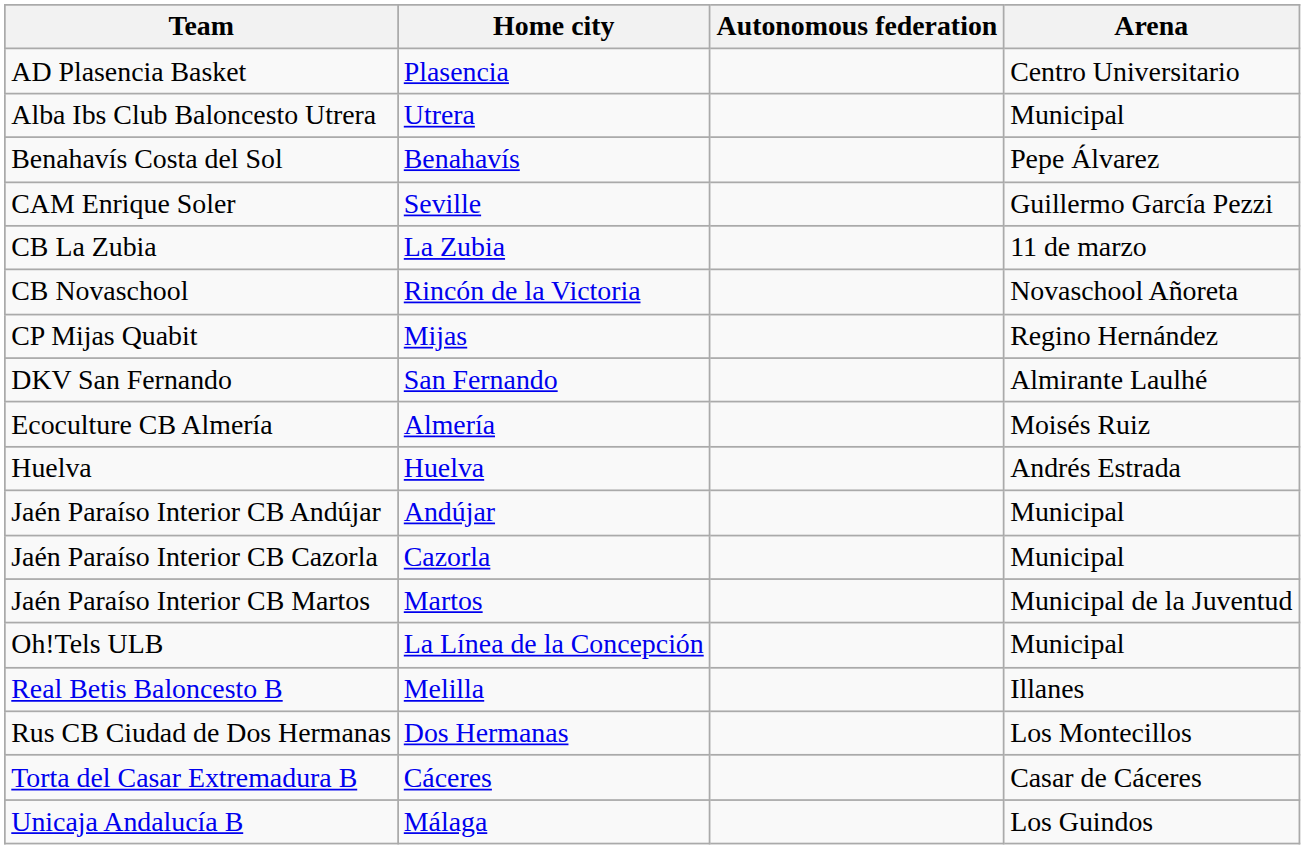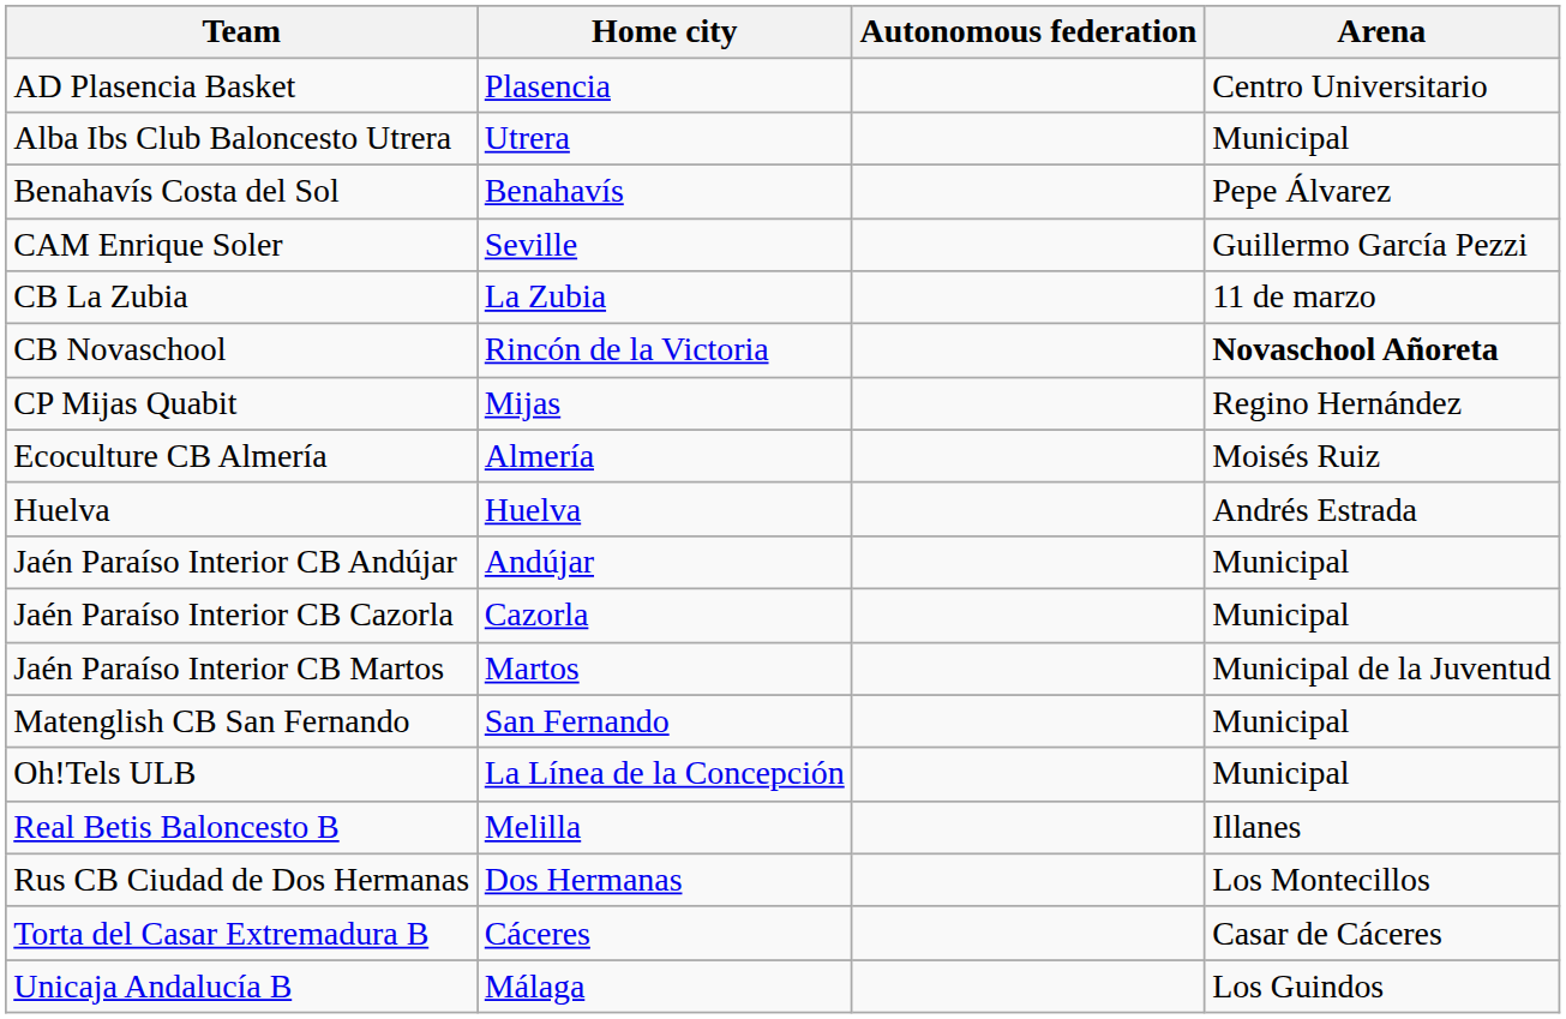 <table class="wikitable sortable">
 <tr>
 <th>Team</th>
 <th>Home city</th>
 <th>Autonomous federation</th>
 <th>Arena</th>
 </tr>
 <tr>
 <td>AD Plasencia Basket</td>
 <td><a href='#'>Plasencia</a></td>
 <td></td>
 <td>Centro Universitario</td>
 </tr>
 <tr>
 <td>Alba Ibs Club Baloncesto Utrera</td>
 <td><a href='#'>Utrera</a></td>
 <td></td>
 <td>Municipal</td>
 </tr>
 <tr>
 <td>Benahavís Costa del Sol</td>
 <td><a href='#'>Benahavís</a></td>
 <td></td>
 <td>Pepe Álvarez</td>
 </tr>
 <tr>
 <td>CAM Enrique Soler</td>
 <td><a href='#'>Seville</a></td>
 <td></td>
 <td>Guillermo García Pezzi</td>
 </tr>
 <tr>
 <td>CB La Zubia</td>
 <td><a href='#'>La Zubia</a></td>
 <td></td>
 <td>11 de marzo</td>
 </tr>
 <tr>
 <td>CB Novaschool</td>
 <td><a href='#'>Rincón de la Victoria</a></td>
 <td></td>
-<td>Novaschool Añoreta</td>
+<td><strong>Novaschool Añoreta</strong></td>
 </tr>
 <tr>
 <td>CP Mijas Quabit</td>
 <td><a href='#'>Mijas</a></td>
 <td></td>
 <td>Regino Hernández</td>
-</tr>
-<tr>
-<td>DKV San Fernando</td>
-<td><a href='#'>San Fernando</a></td>
-<td></td>
-<td>Almirante Laulhé</td>
 </tr>
 <tr>
 <td>Ecoculture CB Almería</td>
 <td><a href='#'>Almería</a></td>
 <td></td>
 <td>Moisés Ruiz</td>
 </tr>
 <tr>
 <td>Huelva</td>
 <td><a href='#'>Huelva</a></td>
 <td></td>
 <td>Andrés Estrada</td>
 </tr>
 <tr>
 <td>Jaén Paraíso Interior CB Andújar</td>
 <td><a href='#'>Andújar</a></td>
 <td></td>
 <td>Municipal</td>
 </tr>
 <tr>
 <td>Jaén Paraíso Interior CB Cazorla</td>
 <td><a href='#'>Cazorla</a></td>
 <td></td>
 <td>Municipal</td>
 </tr>
 <tr>
 <td>Jaén Paraíso Interior CB Martos</td>
 <td><a href='#'>Martos</a></td>
 <td></td>
 <td>Municipal de la Juventud</td>
 </tr>
 <tr>
+<td>Matenglish CB San Fernando</td>
+<td><a href='#'>San Fernando</a></td>
+<td></td>
+<td>Municipal</td>
+</tr>
+<tr>
 <td>Oh!Tels ULB</td>
 <td><a href='#'>La Línea de la Concepción</a></td>
 <td></td>
 <td>Municipal</td>
 </tr>
 <tr>
 <td><a href='#'>Real Betis Baloncesto B</a></td>
 <td><a href='#'>Melilla</a></td>
 <td></td>
 <td>Illanes</td>
 </tr>
 <tr>
 <td>Rus CB Ciudad de Dos Hermanas</td>
 <td><a href='#'>Dos Hermanas</a></td>
 <td></td>
 <td>Los Montecillos</td>
 </tr>
 <tr>
 <td><a href='#'>Torta del Casar Extremadura B</a></td>
 <td><a href='#'>Cáceres</a></td>
 <td></td>
 <td>Casar de Cáceres</td>
 </tr>
 <tr>
 <td><a href='#'>Unicaja Andalucía B</a></td>
 <td><a href='#'>Málaga</a></td>
 <td></td>
 <td>Los Guindos</td>
 </tr>
 </table>
